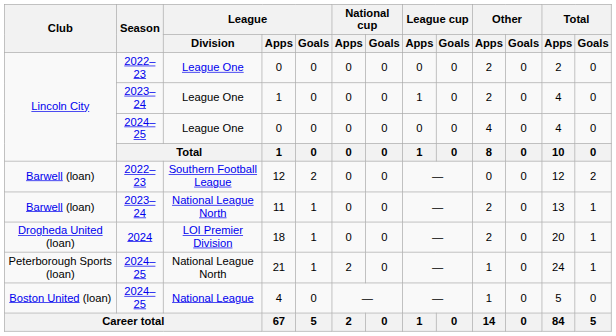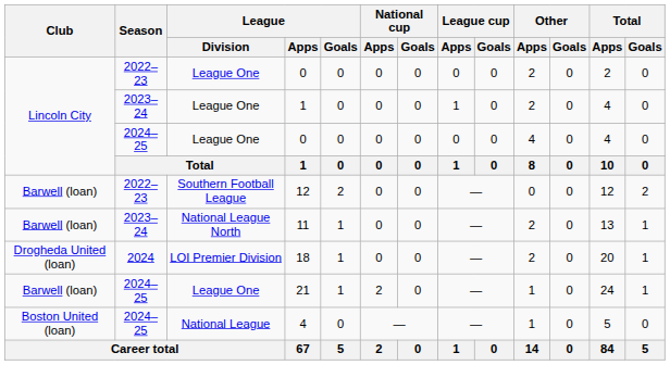 <table class="wikitable" style="text-align:center;">
 <tr>
 <th rowspan="2">Club</th>
 <th rowspan="2">Season</th>
 <th colspan="3">League</th>
 <th colspan="2">National cup</th>
 <th colspan="2">League cup</th>
 <th colspan="2">Other</th>
 <th colspan="2">Total</th>
 </tr>
 <tr>
 <th>Division</th>
 <th>Apps</th>
 <th>Goals</th>
 <th>Apps</th>
 <th>Goals</th>
 <th>Apps</th>
 <th>Goals</th>
 <th>Apps</th>
 <th>Goals</th>
 <th>Apps</th>
 <th>Goals</th>
 </tr>
 <tr>
 <td rowspan="4"><a href='#'>Lincoln City</a></td>
 <td><a href='#'>2022–23</a></td>
 <td><a href='#'>League One</a></td>
 <td>0</td>
 <td>0</td>
 <td>0</td>
 <td>0</td>
 <td>0</td>
 <td>0</td>
 <td>2</td>
 <td>0</td>
 <td>2</td>
 <td>0</td>
 </tr>
 <tr>
 <td><a href='#'>2023–24</a></td>
 <td>League One</td>
 <td>1</td>
 <td>0</td>
 <td>0</td>
 <td>0</td>
 <td>1</td>
 <td>0</td>
 <td>2</td>
 <td>0</td>
 <td>4</td>
 <td>0</td>
 </tr>
 <tr>
 <td><a href='#'>2024–25</a></td>
 <td>League One</td>
 <td>0</td>
 <td>0</td>
 <td>0</td>
 <td>0</td>
 <td>0</td>
 <td>0</td>
 <td>4</td>
 <td>0</td>
 <td>4</td>
 <td>0</td>
 </tr>
 <tr>
 <th colspan="2">Total</th>
 <th>1</th>
 <th>0</th>
 <th>0</th>
 <th>0</th>
 <th>1</th>
 <th>0</th>
 <th>8</th>
 <th>0</th>
 <th>10</th>
 <th>0</th>
 </tr>
 <tr>
 <td><a href='#'>Barwell</a> (loan)</td>
 <td><a href='#'>2022–23</a></td>
 <td><a href='#'>Southern Football League</a></td>
 <td>12</td>
 <td>2</td>
 <td>0</td>
 <td>0</td>
 <td colspan="2">—</td>
 <td>0</td>
 <td>0</td>
 <td>12</td>
 <td>2</td>
 </tr>
 <tr>
 <td><a href='#'>Barwell</a> (loan)</td>
 <td><a href='#'>2023–24</a></td>
 <td><a href='#'>National League North</a></td>
 <td>11</td>
 <td>1</td>
 <td>0</td>
 <td>0</td>
 <td colspan="2">—</td>
 <td>2</td>
 <td>0</td>
 <td>13</td>
 <td>1</td>
 </tr>
 <tr>
 <td><a href='#'>Drogheda United</a> (loan)</td>
 <td><a href='#'>2024</a></td>
 <td><a href='#'>LOI Premier Division</a></td>
 <td>18</td>
 <td>1</td>
 <td>0</td>
 <td>0</td>
 <td colspan="2">—</td>
 <td>2</td>
 <td>0</td>
 <td>20</td>
 <td>1</td>
 </tr>
 <tr>
-<td>Peterborough Sports (loan)</td>
+<td><a href='#'>Barwell</a> (loan)</td>
 <td><a href='#'>2024–25</a></td>
-<td>National League North</td>
+<td><a href='#'>League One</a></td>
 <td>21</td>
 <td>1</td>
 <td>2</td>
 <td>0</td>
 <td colspan="2">—</td>
 <td>1</td>
 <td>0</td>
 <td>24</td>
 <td>1</td>
 </tr>
 <tr>
 <td><a href='#'>Boston United</a> (loan)</td>
 <td><a href='#'>2024–25</a></td>
 <td><a href='#'>National League</a></td>
 <td>4</td>
 <td>0</td>
 <td colspan="2">—</td>
 <td colspan="2">—</td>
 <td>1</td>
 <td>0</td>
 <td>5</td>
 <td>0</td>
 </tr>
 <tr>
 <th colspan="3">Career total</th>
 <th>67</th>
 <th>5</th>
 <th>2</th>
 <th>0</th>
 <th>1</th>
 <th>0</th>
 <th>14</th>
 <th>0</th>
 <th>84</th>
 <th>5</th>
 </tr>
 </table>
